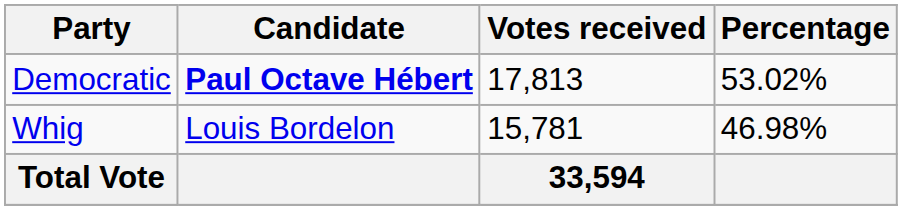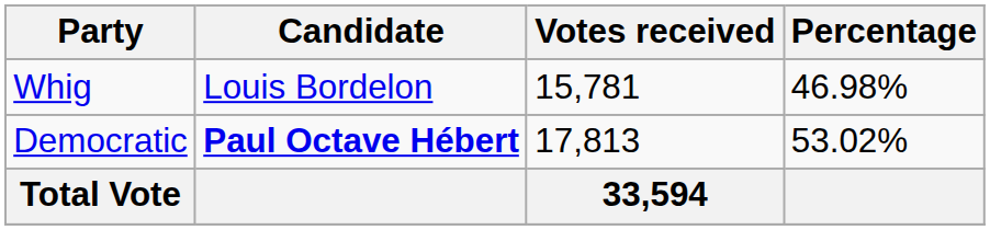 <table class="wikitable">
 <tr>
 <th>Party</th>
 <th>Candidate</th>
 <th>Votes received</th>
 <th>Percentage</th>
 </tr>
 <tr>
+<td><a href='#'>Whig</a></td>
+<td><a href='#'>Louis Bordelon</a></td>
+<td>15,781</td>
+<td>46.98%</td>
+</tr>
+<tr>
 <td><a href='#'>Democratic</a></td>
 <td><strong><a href='#'>Paul Octave Hébert</a></strong></td>
 <td>17,813</td>
 <td>53.02%</td>
-</tr>
-<tr>
-<td><a href='#'>Whig</a></td>
-<td><a href='#'>Louis Bordelon</a></td>
-<td>15,781</td>
-<td>46.98%</td>
 </tr>
 <tr>
 <th>Total Vote</th>
 <th></th>
 <th>33,594</th>
 <th></th>
 </tr>
 <tr>
 </tr>
 </table>
